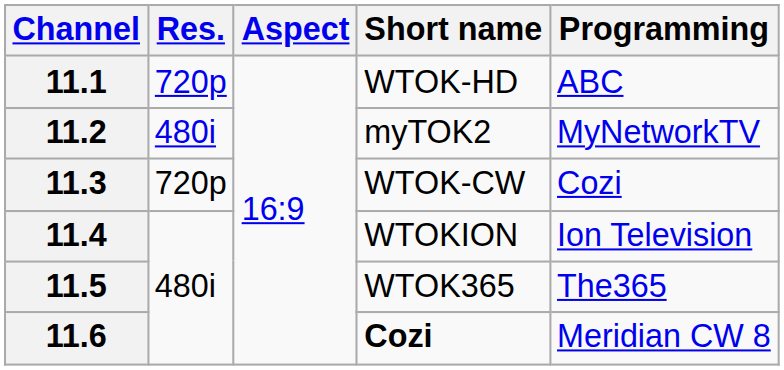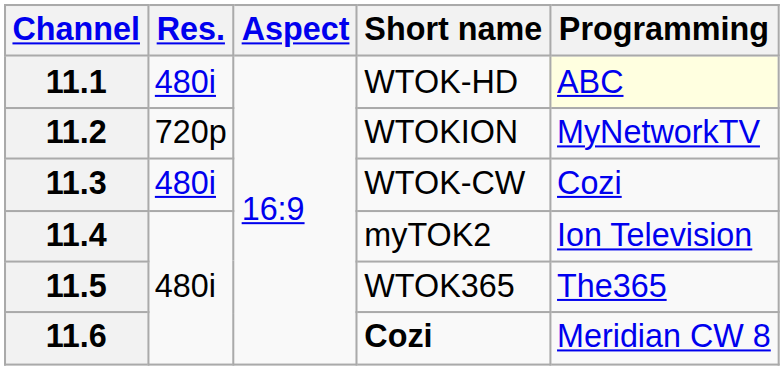 <table class="wikitable">
 <tr>
 <th scope = "col"><a href='#'>Channel</a></th>
 <th scope = "col"><a href='#'>Res.</a></th>
 <th scope = "col"><a href='#'>Aspect</a></th>
 <th scope = "col">Short name</th>
 <th scope = "col">Programming</th>
 </tr>
 <tr>
 <th scope = "row">11.1</th>
-<td><a href='#'>720p</a></td>
+<td><a href='#'>480i</a></td>
 <td rowspan="6"><a href='#'>16:9</a></td>
 <td>WTOK-HD</td>
-<td><a href='#'>ABC</a></td>
+<td style="background: lightyellow;"><a href='#'>ABC</a></td>
 </tr>
 <tr>
 <th scope = "row">11.2</th>
-<td><a href='#'>480i</a></td>
-<td>myTOK2</td>
+<td>720p</td>
+<td>WTOKION</td>
 <td><a href='#'>MyNetworkTV</a></td>
 </tr>
 <tr>
 <th scope = "row">11.3</th>
-<td>720p</td>
+<td><a href='#'>480i</a></td>
 <td>WTOK-CW</td>
 <td><a href='#'>Cozi</a></td>
 </tr>
 <tr>
 <th scope = "row">11.4</th>
 <td rowspan="3">480i</td>
-<td>WTOKION</td>
+<td>myTOK2</td>
 <td><a href='#'>Ion Television</a></td>
 </tr>
 <tr>
 <th scope = "row">11.5</th>
 <td>WTOK365</td>
 <td><a href='#'>The365</a></td>
 </tr>
 <tr>
 <th scope = "row">11.6</th>
 <td><strong>Cozi</strong></td>
 <td><a href='#'>Meridian CW 8</a></td>
 </tr>
 </table>
